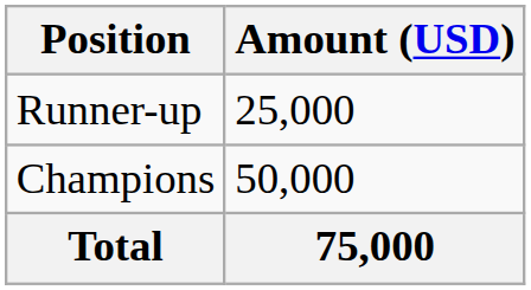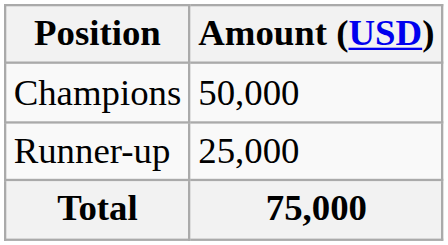 <table class="wikitable">
 <tr>
 <th>Position</th>
 <th>Amount (<a href='#'>USD</a>)</th>
 </tr>
 <tr>
+<td>Champions</td>
+<td>50,000</td>
+</tr>
+<tr>
 <td>Runner-up</td>
 <td>25,000</td>
-</tr>
-<tr>
-<td>Champions</td>
-<td>50,000</td>
 </tr>
 <tr>
 <th>Total</th>
 <th>75,000</th>
 </tr>
 </table>
